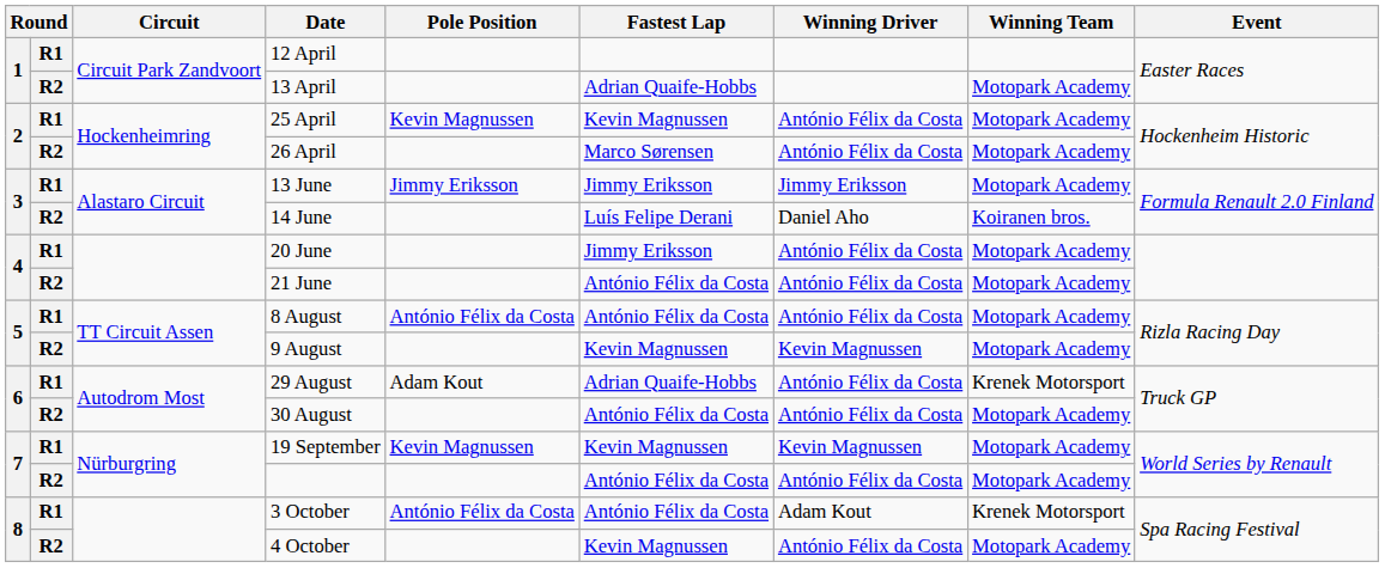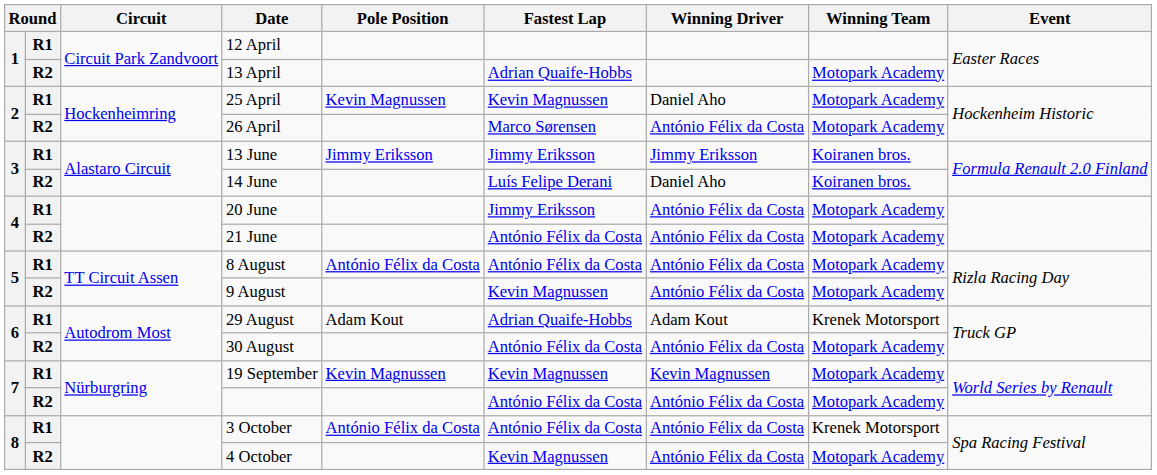 <table class="wikitable" style="font-size:85%">
 <tr>
 <th colspan=2>Round</th>
 <th>Circuit</th>
 <th>Date</th>
 <th>Pole Position</th>
 <th>Fastest Lap</th>
 <th>Winning Driver</th>
 <th>Winning Team</th>
 <th>Event</th>
 </tr>
 <tr>
 <th rowspan=2>1</th>
 <th>R1</th>
 <td rowspan=2> <a href='#'>Circuit Park Zandvoort</a></td>
 <td>12 April</td>
 <td></td>
 <td></td>
 <td></td>
 <td></td>
 <td rowspan=2><em>Easter Races</em></td>
 </tr>
 <tr>
 <th>R2</th>
 <td>13 April</td>
 <td></td>
 <td> <a href='#'>Adrian Quaife-Hobbs</a></td>
 <td></td>
 <td> <a href='#'>Motopark Academy</a></td>
 </tr>
 <tr>
 <th rowspan=2>2</th>
 <th>R1</th>
 <td rowspan=2> <a href='#'>Hockenheimring</a></td>
 <td>25 April</td>
 <td> <a href='#'>Kevin Magnussen</a></td>
 <td> <a href='#'>Kevin Magnussen</a></td>
-<td> <a href='#'>António Félix da Costa</a></td>
+<td> Daniel Aho</td>
 <td> <a href='#'>Motopark Academy</a></td>
 <td rowspan=2><em>Hockenheim Historic</em></td>
 </tr>
 <tr>
 <th>R2</th>
 <td>26 April</td>
 <td></td>
 <td> <a href='#'>Marco Sørensen</a></td>
 <td> <a href='#'>António Félix da Costa</a></td>
 <td> <a href='#'>Motopark Academy</a></td>
 </tr>
 <tr>
 <th rowspan=2>3</th>
 <th>R1</th>
 <td rowspan=2> <a href='#'>Alastaro Circuit</a></td>
 <td>13 June</td>
 <td> <a href='#'>Jimmy Eriksson</a></td>
 <td> <a href='#'>Jimmy Eriksson</a></td>
 <td> <a href='#'>Jimmy Eriksson</a></td>
-<td> <a href='#'>Motopark Academy</a></td>
+<td> <a href='#'>Koiranen bros.</a></td>
 <td rowspan=2><em><a href='#'>Formula Renault 2.0 Finland</a></em></td>
 </tr>
 <tr>
 <th>R2</th>
 <td>14 June</td>
 <td></td>
 <td> <a href='#'>Luís Felipe Derani</a></td>
 <td> Daniel Aho</td>
 <td> <a href='#'>Koiranen bros.</a></td>
 </tr>
 <tr>
 <th rowspan=2>4</th>
 <th>R1</th>
 <td rowspan=2></td>
 <td>20 June</td>
 <td></td>
 <td> <a href='#'>Jimmy Eriksson</a></td>
 <td> <a href='#'>António Félix da Costa</a></td>
 <td> <a href='#'>Motopark Academy</a></td>
 <td rowspan=2></td>
 </tr>
 <tr>
 <th>R2</th>
 <td>21 June</td>
 <td></td>
 <td> <a href='#'>António Félix da Costa</a></td>
 <td> <a href='#'>António Félix da Costa</a></td>
 <td> <a href='#'>Motopark Academy</a></td>
 </tr>
 <tr>
 <th rowspan=2>5</th>
 <th>R1</th>
 <td rowspan=2> <a href='#'>TT Circuit Assen</a></td>
 <td>8 August</td>
 <td> <a href='#'>António Félix da Costa</a></td>
 <td> <a href='#'>António Félix da Costa</a></td>
 <td> <a href='#'>António Félix da Costa</a></td>
 <td> <a href='#'>Motopark Academy</a></td>
 <td rowspan=2><em>Rizla Racing Day</em></td>
 </tr>
 <tr>
 <th>R2</th>
 <td>9 August</td>
 <td></td>
 <td> <a href='#'>Kevin Magnussen</a></td>
-<td> <a href='#'>Kevin Magnussen</a></td>
+<td> <a href='#'>António Félix da Costa</a></td>
 <td> <a href='#'>Motopark Academy</a></td>
 </tr>
 <tr>
 <th rowspan=2>6</th>
 <th>R1</th>
 <td rowspan=2> <a href='#'>Autodrom Most</a></td>
 <td>29 August</td>
 <td> Adam Kout</td>
 <td> <a href='#'>Adrian Quaife-Hobbs</a></td>
-<td> <a href='#'>António Félix da Costa</a></td>
+<td> Adam Kout</td>
 <td> Krenek Motorsport</td>
 <td rowspan=2><em>Truck GP</em></td>
 </tr>
 <tr>
 <th>R2</th>
 <td>30 August</td>
 <td></td>
 <td> <a href='#'>António Félix da Costa</a></td>
 <td> <a href='#'>António Félix da Costa</a></td>
 <td> <a href='#'>Motopark Academy</a></td>
 </tr>
 <tr>
 <th rowspan=2>7</th>
 <th>R1</th>
 <td rowspan=2> <a href='#'>Nürburgring</a></td>
 <td>19 September</td>
 <td> <a href='#'>Kevin Magnussen</a></td>
 <td> <a href='#'>Kevin Magnussen</a></td>
 <td> <a href='#'>Kevin Magnussen</a></td>
 <td> <a href='#'>Motopark Academy</a></td>
 <td rowspan=2><em><a href='#'>World Series by Renault</a></em></td>
 </tr>
 <tr>
 <th>R2</th>
 <td></td>
 <td></td>
 <td> <a href='#'>António Félix da Costa</a></td>
 <td> <a href='#'>António Félix da Costa</a></td>
 <td> <a href='#'>Motopark Academy</a></td>
 </tr>
 <tr>
 <th rowspan=2>8</th>
 <th>R1</th>
 <td rowspan=2></td>
 <td>3 October</td>
 <td> <a href='#'>António Félix da Costa</a></td>
 <td> <a href='#'>António Félix da Costa</a></td>
-<td> Adam Kout</td>
+<td> <a href='#'>António Félix da Costa</a></td>
 <td> Krenek Motorsport</td>
 <td rowspan=2><em>Spa Racing Festival</em></td>
 </tr>
 <tr>
 <th>R2</th>
 <td>4 October</td>
 <td></td>
 <td> <a href='#'>Kevin Magnussen</a></td>
 <td> <a href='#'>António Félix da Costa</a></td>
 <td> <a href='#'>Motopark Academy</a></td>
 </tr>
 </table>
